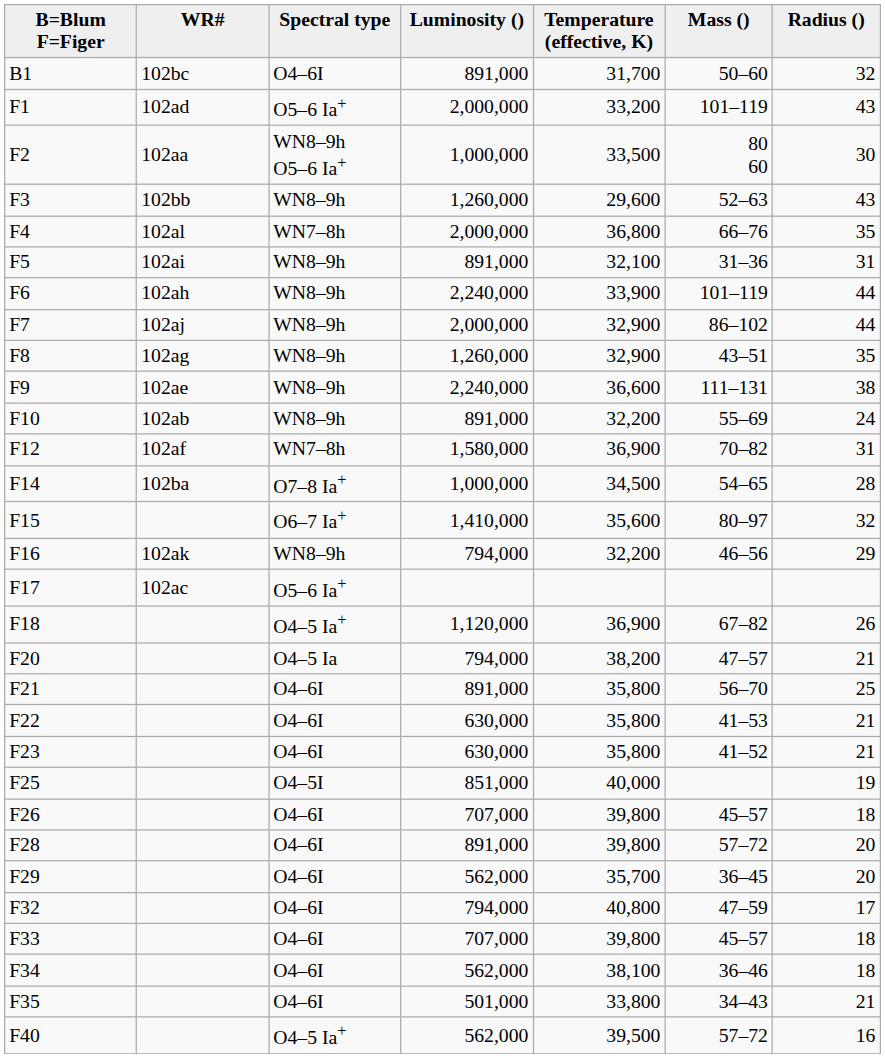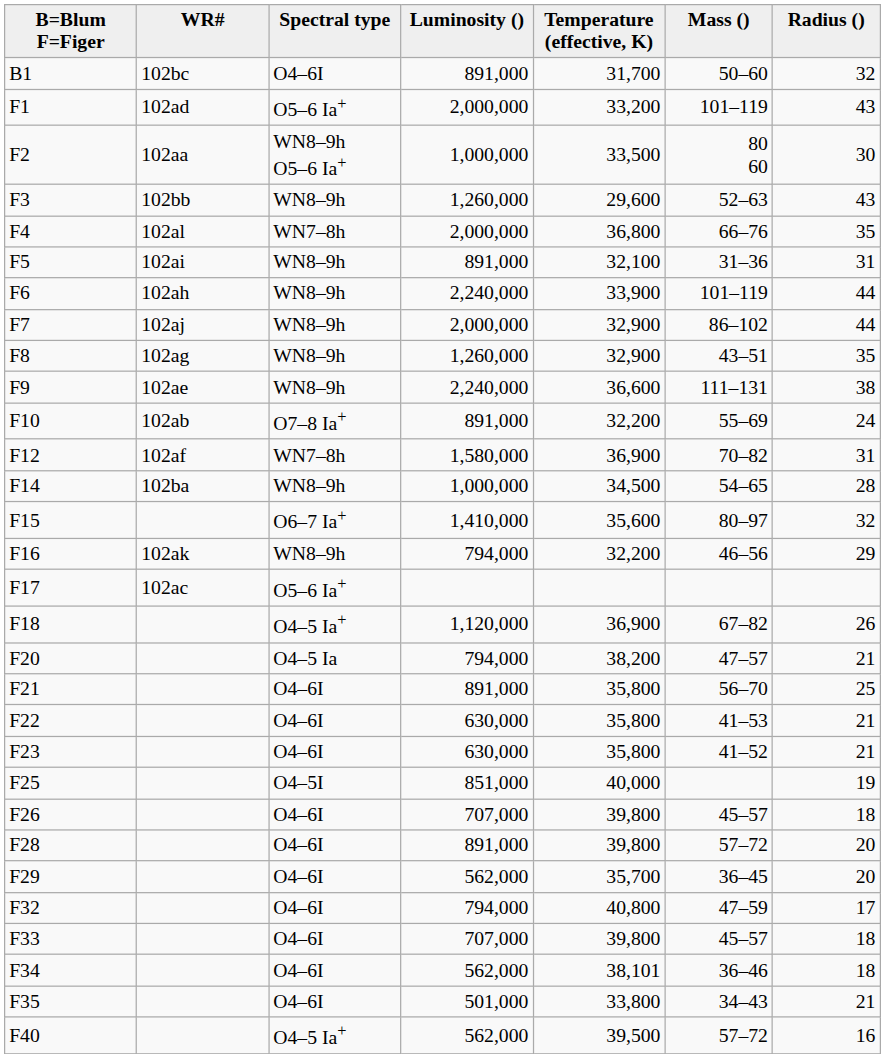 <table class="wikitable sortable">
 <tr>
 <th style="background:#efefef;" valign="top" width="100">B=Blum F=Figer</th>
 <th style="background:#efefef;" valign="top" width="100">WR#</th>
 <th style="background:#efefef;" valign="top" width="100">Spectral type</th>
 <th style="background:#efefef;" valign="top" width="100">Luminosity ()</th>
 <th style="background:#efefef;" valign="top" width="100">Temperature (effective, K)</th>
 <th style="background:#efefef;" valign="top" width="80">Mass ()</th>
 <th style="background:#efefef;" valign="top" width="80">Radius ()</th>
 </tr>
 <tr>
 <td>B1</td>
 <td>102bc</td>
 <td>O4–6I</td>
 <td align="right">891,000</td>
 <td align="right">31,700</td>
 <td align="right">50–60</td>
 <td align="right">32</td>
 </tr>
 <tr>
 <td>F1</td>
 <td>102ad</td>
 <td>O5–6 Ia<sup>+</sup></td>
 <td align="right">2,000,000</td>
 <td align="right">33,200</td>
 <td align="right">101–119</td>
 <td align="right">43</td>
 </tr>
 <tr>
 <td>F2</td>
 <td>102aa</td>
 <td>WN8–9h<br>O5–6 Ia<sup>+</sup></td>
 <td align="right">1,000,000</td>
 <td align="right">33,500</td>
 <td align="right">80<br>60</td>
 <td align="right">30</td>
 </tr>
 <tr>
 <td>F3</td>
 <td>102bb</td>
 <td>WN8–9h</td>
 <td align="right">1,260,000</td>
 <td align="right">29,600</td>
 <td align="right">52–63</td>
 <td align="right">43</td>
 </tr>
 <tr>
 <td>F4</td>
 <td>102al</td>
 <td>WN7–8h</td>
 <td align="right">2,000,000</td>
 <td align="right">36,800</td>
 <td align="right">66–76</td>
 <td align="right">35</td>
 </tr>
 <tr>
 <td>F5</td>
 <td>102ai</td>
 <td>WN8–9h</td>
 <td align="right">891,000</td>
 <td align="right">32,100</td>
 <td align="right">31–36</td>
 <td align="right">31</td>
 </tr>
 <tr>
 <td>F6</td>
 <td>102ah</td>
 <td>WN8–9h</td>
 <td align="right">2,240,000</td>
 <td align="right">33,900</td>
 <td align="right">101–119</td>
 <td align="right">44</td>
 </tr>
 <tr>
 <td>F7</td>
 <td>102aj</td>
 <td>WN8–9h</td>
 <td align="right">2,000,000</td>
 <td align="right">32,900</td>
 <td align="right">86–102</td>
 <td align="right">44</td>
 </tr>
 <tr>
 <td>F8</td>
 <td>102ag</td>
 <td>WN8–9h</td>
 <td align="right">1,260,000</td>
 <td align="right">32,900</td>
 <td align="right">43–51</td>
 <td align="right">35</td>
 </tr>
 <tr>
 <td>F9</td>
 <td>102ae</td>
 <td>WN8–9h</td>
 <td align="right">2,240,000</td>
 <td align="right">36,600</td>
 <td align="right">111–131</td>
 <td align="right">38</td>
 </tr>
 <tr>
 <td>F10</td>
 <td>102ab</td>
-<td>WN8–9h</td>
+<td>O7–8 Ia<sup>+</sup></td>
 <td align="right">891,000</td>
 <td align="right">32,200</td>
 <td align="right">55–69</td>
 <td align="right">24</td>
 </tr>
 <tr>
 <td>F12</td>
 <td>102af</td>
 <td>WN7–8h</td>
 <td align="right">1,580,000</td>
 <td align="right">36,900</td>
 <td align="right">70–82</td>
 <td align="right">31</td>
 </tr>
 <tr>
 <td>F14</td>
 <td>102ba</td>
-<td>O7–8 Ia<sup>+</sup></td>
+<td>WN8–9h</td>
 <td align="right">1,000,000</td>
 <td align="right">34,500</td>
 <td align="right">54–65</td>
 <td align="right">28</td>
 </tr>
 <tr>
 <td>F15</td>
 <td></td>
 <td>O6–7 Ia<sup>+</sup></td>
 <td align="right">1,410,000</td>
 <td align="right">35,600</td>
 <td align="right">80–97</td>
 <td align="right">32</td>
 </tr>
 <tr>
 <td>F16</td>
 <td>102ak</td>
 <td>WN8–9h</td>
 <td align="right">794,000</td>
 <td align="right">32,200</td>
 <td align="right">46–56</td>
 <td align="right">29</td>
 </tr>
 <tr>
 <td>F17</td>
 <td>102ac</td>
 <td>O5–6 Ia<sup>+</sup></td>
 <td align="right"></td>
 <td align="right"></td>
 <td align="right"></td>
 <td align="right"></td>
 </tr>
 <tr>
 <td>F18</td>
 <td></td>
 <td>O4–5 Ia<sup>+</sup></td>
 <td align="right">1,120,000</td>
 <td align="right">36,900</td>
 <td align="right">67–82</td>
 <td align="right">26</td>
 </tr>
 <tr>
 <td>F20</td>
 <td></td>
 <td>O4–5 Ia</td>
 <td align="right">794,000</td>
 <td align="right">38,200</td>
 <td align="right">47–57</td>
 <td align="right">21</td>
 </tr>
 <tr>
 <td>F21</td>
 <td></td>
 <td>O4–6I</td>
 <td align="right">891,000</td>
 <td align="right">35,800</td>
 <td align="right">56–70</td>
 <td align="right">25</td>
 </tr>
 <tr>
 <td>F22</td>
 <td></td>
 <td>O4–6I</td>
 <td align="right">630,000</td>
 <td align="right">35,800</td>
 <td align="right">41–53</td>
 <td align="right">21</td>
 </tr>
 <tr>
 <td>F23</td>
 <td></td>
 <td>O4–6I</td>
 <td align="right">630,000</td>
 <td align="right">35,800</td>
 <td align="right">41–52</td>
 <td align="right">21</td>
 </tr>
 <tr>
 <td>F25</td>
 <td></td>
 <td>O4–5I</td>
 <td align="right">851,000</td>
 <td align="right">40,000</td>
 <td align="right"></td>
 <td align="right">19</td>
 </tr>
 <tr>
 <td>F26</td>
 <td></td>
 <td>O4–6I</td>
 <td align="right">707,000</td>
 <td align="right">39,800</td>
 <td align="right">45–57</td>
 <td align="right">18</td>
 </tr>
 <tr>
 <td>F28</td>
 <td></td>
 <td>O4–6I</td>
 <td align="right">891,000</td>
 <td align="right">39,800</td>
 <td align="right">57–72</td>
 <td align="right">20</td>
 </tr>
 <tr>
 <td>F29</td>
 <td></td>
 <td>O4–6I</td>
 <td align="right">562,000</td>
 <td align="right">35,700</td>
 <td align="right">36–45</td>
 <td align="right">20</td>
 </tr>
 <tr>
 <td>F32</td>
 <td></td>
 <td>O4–6I</td>
 <td align="right">794,000</td>
 <td align="right">40,800</td>
 <td align="right">47–59</td>
 <td align="right">17</td>
 </tr>
 <tr>
 <td>F33</td>
 <td></td>
 <td>O4–6I</td>
 <td align="right">707,000</td>
 <td align="right">39,800</td>
 <td align="right">45–57</td>
 <td align="right">18</td>
 </tr>
 <tr>
 <td>F34</td>
 <td></td>
 <td>O4–6I</td>
 <td align="right">562,000</td>
-<td align="right">38,100</td>
+<td align="right">38,101</td>
 <td align="right">36–46</td>
 <td align="right">18</td>
 </tr>
 <tr>
 <td>F35</td>
 <td></td>
 <td>O4–6I</td>
 <td align="right">501,000</td>
 <td align="right">33,800</td>
 <td align="right">34–43</td>
 <td align="right">21</td>
 </tr>
 <tr>
 <td>F40</td>
 <td></td>
 <td>O4–5 Ia<sup>+</sup></td>
 <td align="right">562,000</td>
 <td align="right">39,500</td>
 <td align="right">57–72</td>
 <td align="right">16</td>
 </tr>
 </table>
